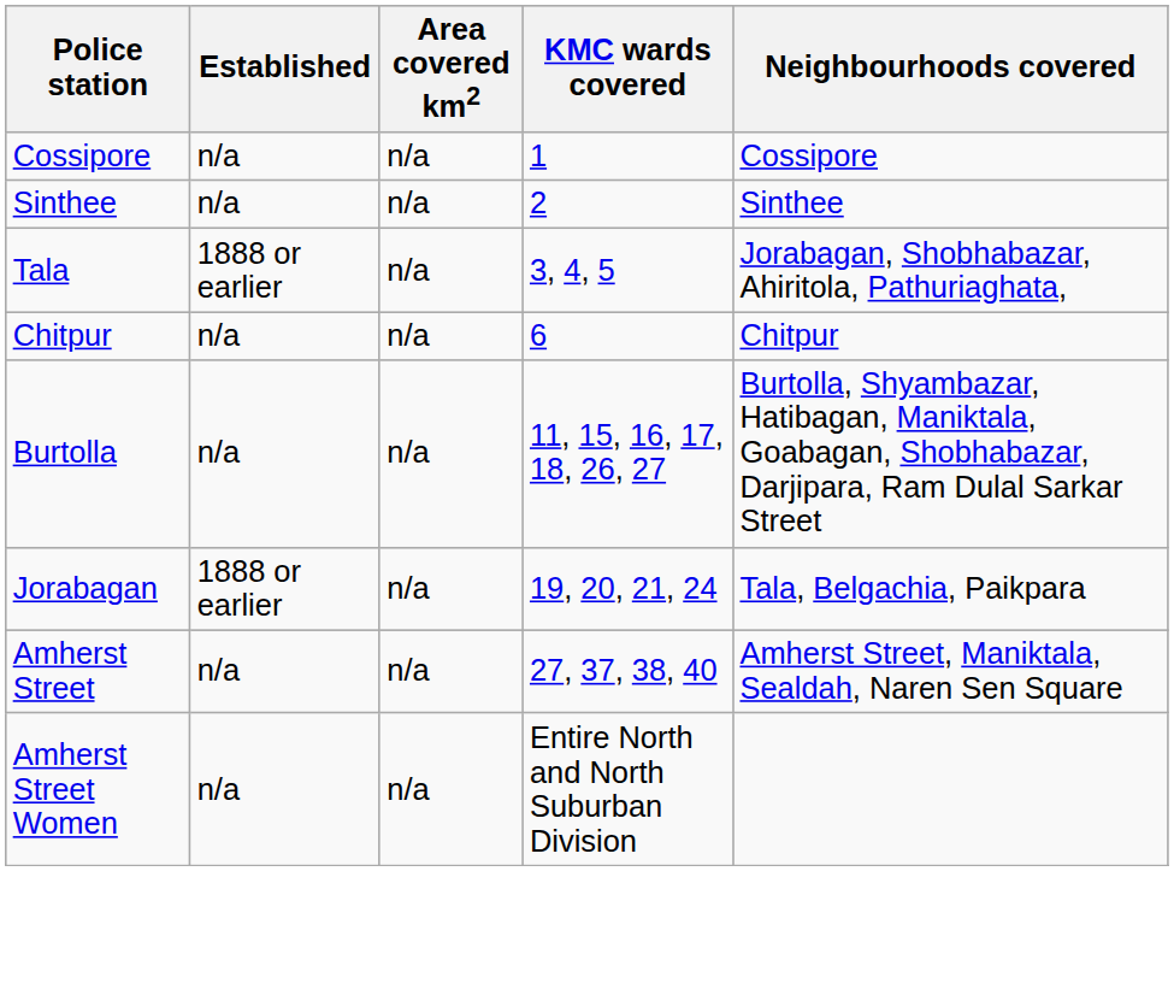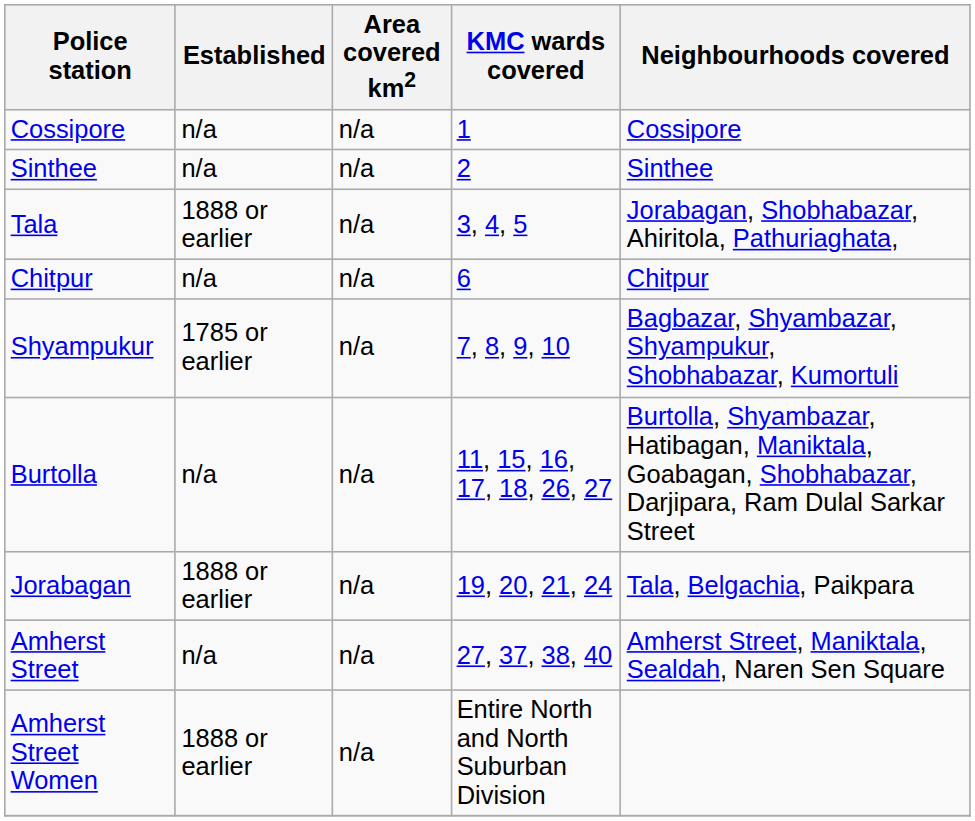 <table class="wikitable sortable">
 <tr>
 <th>Police station</th>
 <th>Established</th>
 <th>Area covered<br>km<sup>2</sup></th>
 <th><a href='#'>KMC</a> wards covered</th>
 <th>Neighbourhoods covered</th>
 </tr>
 <tr>
 <td><a href='#'>Cossipore</a></td>
 <td>n/a</td>
 <td>n/a</td>
 <td><a href='#'>1</a></td>
 <td><a href='#'>Cossipore</a></td>
 </tr>
 <tr>
 <td><a href='#'>Sinthee</a></td>
 <td>n/a</td>
 <td>n/a</td>
 <td><a href='#'>2</a></td>
 <td><a href='#'>Sinthee</a></td>
 </tr>
 <tr>
 <td><a href='#'>Tala</a></td>
 <td>1888 or earlier</td>
 <td>n/a</td>
 <td><a href='#'>3</a>, <a href='#'>4</a>, <a href='#'>5</a></td>
 <td><a href='#'>Jorabagan</a>, <a href='#'>Shobhabazar</a>, Ahiritola, <a href='#'>Pathuriaghata</a>,</td>
 </tr>
 <tr>
 <td><a href='#'>Chitpur</a></td>
 <td>n/a</td>
 <td>n/a</td>
 <td><a href='#'>6</a></td>
 <td><a href='#'>Chitpur</a></td>
 </tr>
 <tr>
+<td><a href='#'>Shyampukur</a></td>
+<td>1785 or earlier</td>
+<td>n/a</td>
+<td><a href='#'>7</a>, <a href='#'>8</a>, <a href='#'>9</a>, <a href='#'>10</a></td>
+<td><a href='#'>Bagbazar</a>, <a href='#'>Shyambazar</a>, <a href='#'>Shyampukur</a>,<br> <a href='#'>Shobhabazar</a>, <a href='#'>Kumortuli</a></td>
+</tr>
+<tr>
 <td><a href='#'>Burtolla</a></td>
 <td>n/a</td>
 <td>n/a</td>
 <td><a href='#'>11</a>, <a href='#'>15</a>, <a href='#'>16</a>, <a href='#'>17</a>, <a href='#'>18</a>, <a href='#'>26</a>, <a href='#'>27</a></td>
 <td><a href='#'>Burtolla</a>, <a href='#'>Shyambazar</a>, Hatibagan, <a href='#'>Maniktala</a>, Goabagan, <a href='#'>Shobhabazar</a>, Darjipara, Ram Dulal Sarkar Street</td>
 </tr>
 <tr>
 <td><a href='#'>Jorabagan</a></td>
 <td>1888 or earlier</td>
 <td>n/a</td>
 <td><a href='#'>19</a>, <a href='#'>20</a>, <a href='#'>21</a>, <a href='#'>24</a></td>
 <td><a href='#'>Tala</a>, <a href='#'>Belgachia</a>, Paikpara</td>
 </tr>
 <tr>
 <td><a href='#'>Amherst Street</a></td>
 <td>n/a</td>
 <td>n/a</td>
 <td><a href='#'>27</a>, <a href='#'>37</a>, <a href='#'>38</a>, <a href='#'>40</a></td>
 <td><a href='#'>Amherst Street</a>, <a href='#'>Maniktala</a>, <a href='#'>Sealdah</a>, Naren Sen Square</td>
 </tr>
 <tr>
 <td><a href='#'>Amherst Street Women</a></td>
-<td>n/a</td>
+<td>1888 or earlier</td>
 <td>n/a</td>
 <td>Entire North and North Suburban Division</td>
 <td></td>
 </tr>
 <tr>
 </tr>
 </table>
